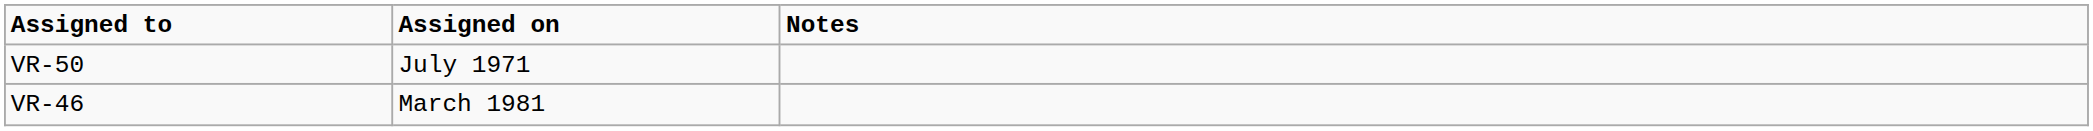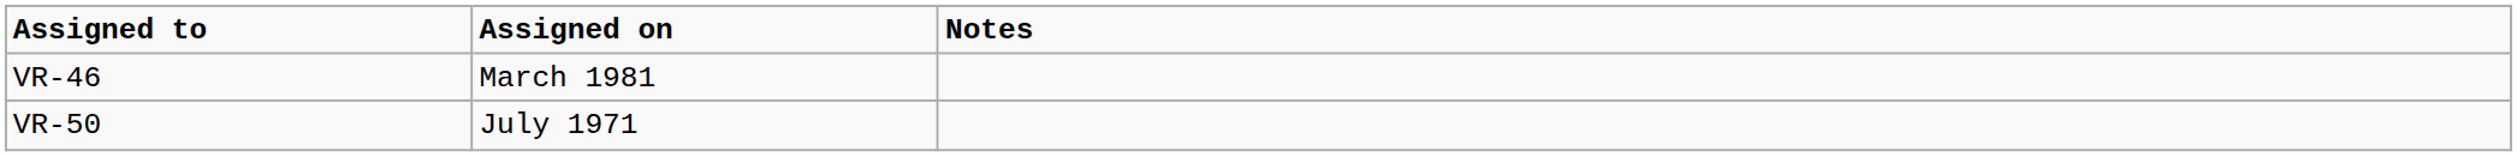 <table class="wikitable" style="width: 70%;">
 <tr>
 <td style="width: 200px;"><strong>Assigned to</strong></td>
 <td style="width: 200px;"><strong>Assigned on</strong></td>
 <td><strong>Notes</strong></td>
 </tr>
 <tr>
+<td>VR-46</td>
+<td>March 1981</td>
+<td></td>
+</tr>
+<tr>
 <td>VR-50</td>
 <td>July 1971</td>
 <td></td>
 </tr>
-<tr>
-<td>VR-46</td>
-<td>March 1981</td>
-<td></td>
-</tr>
 </table>
